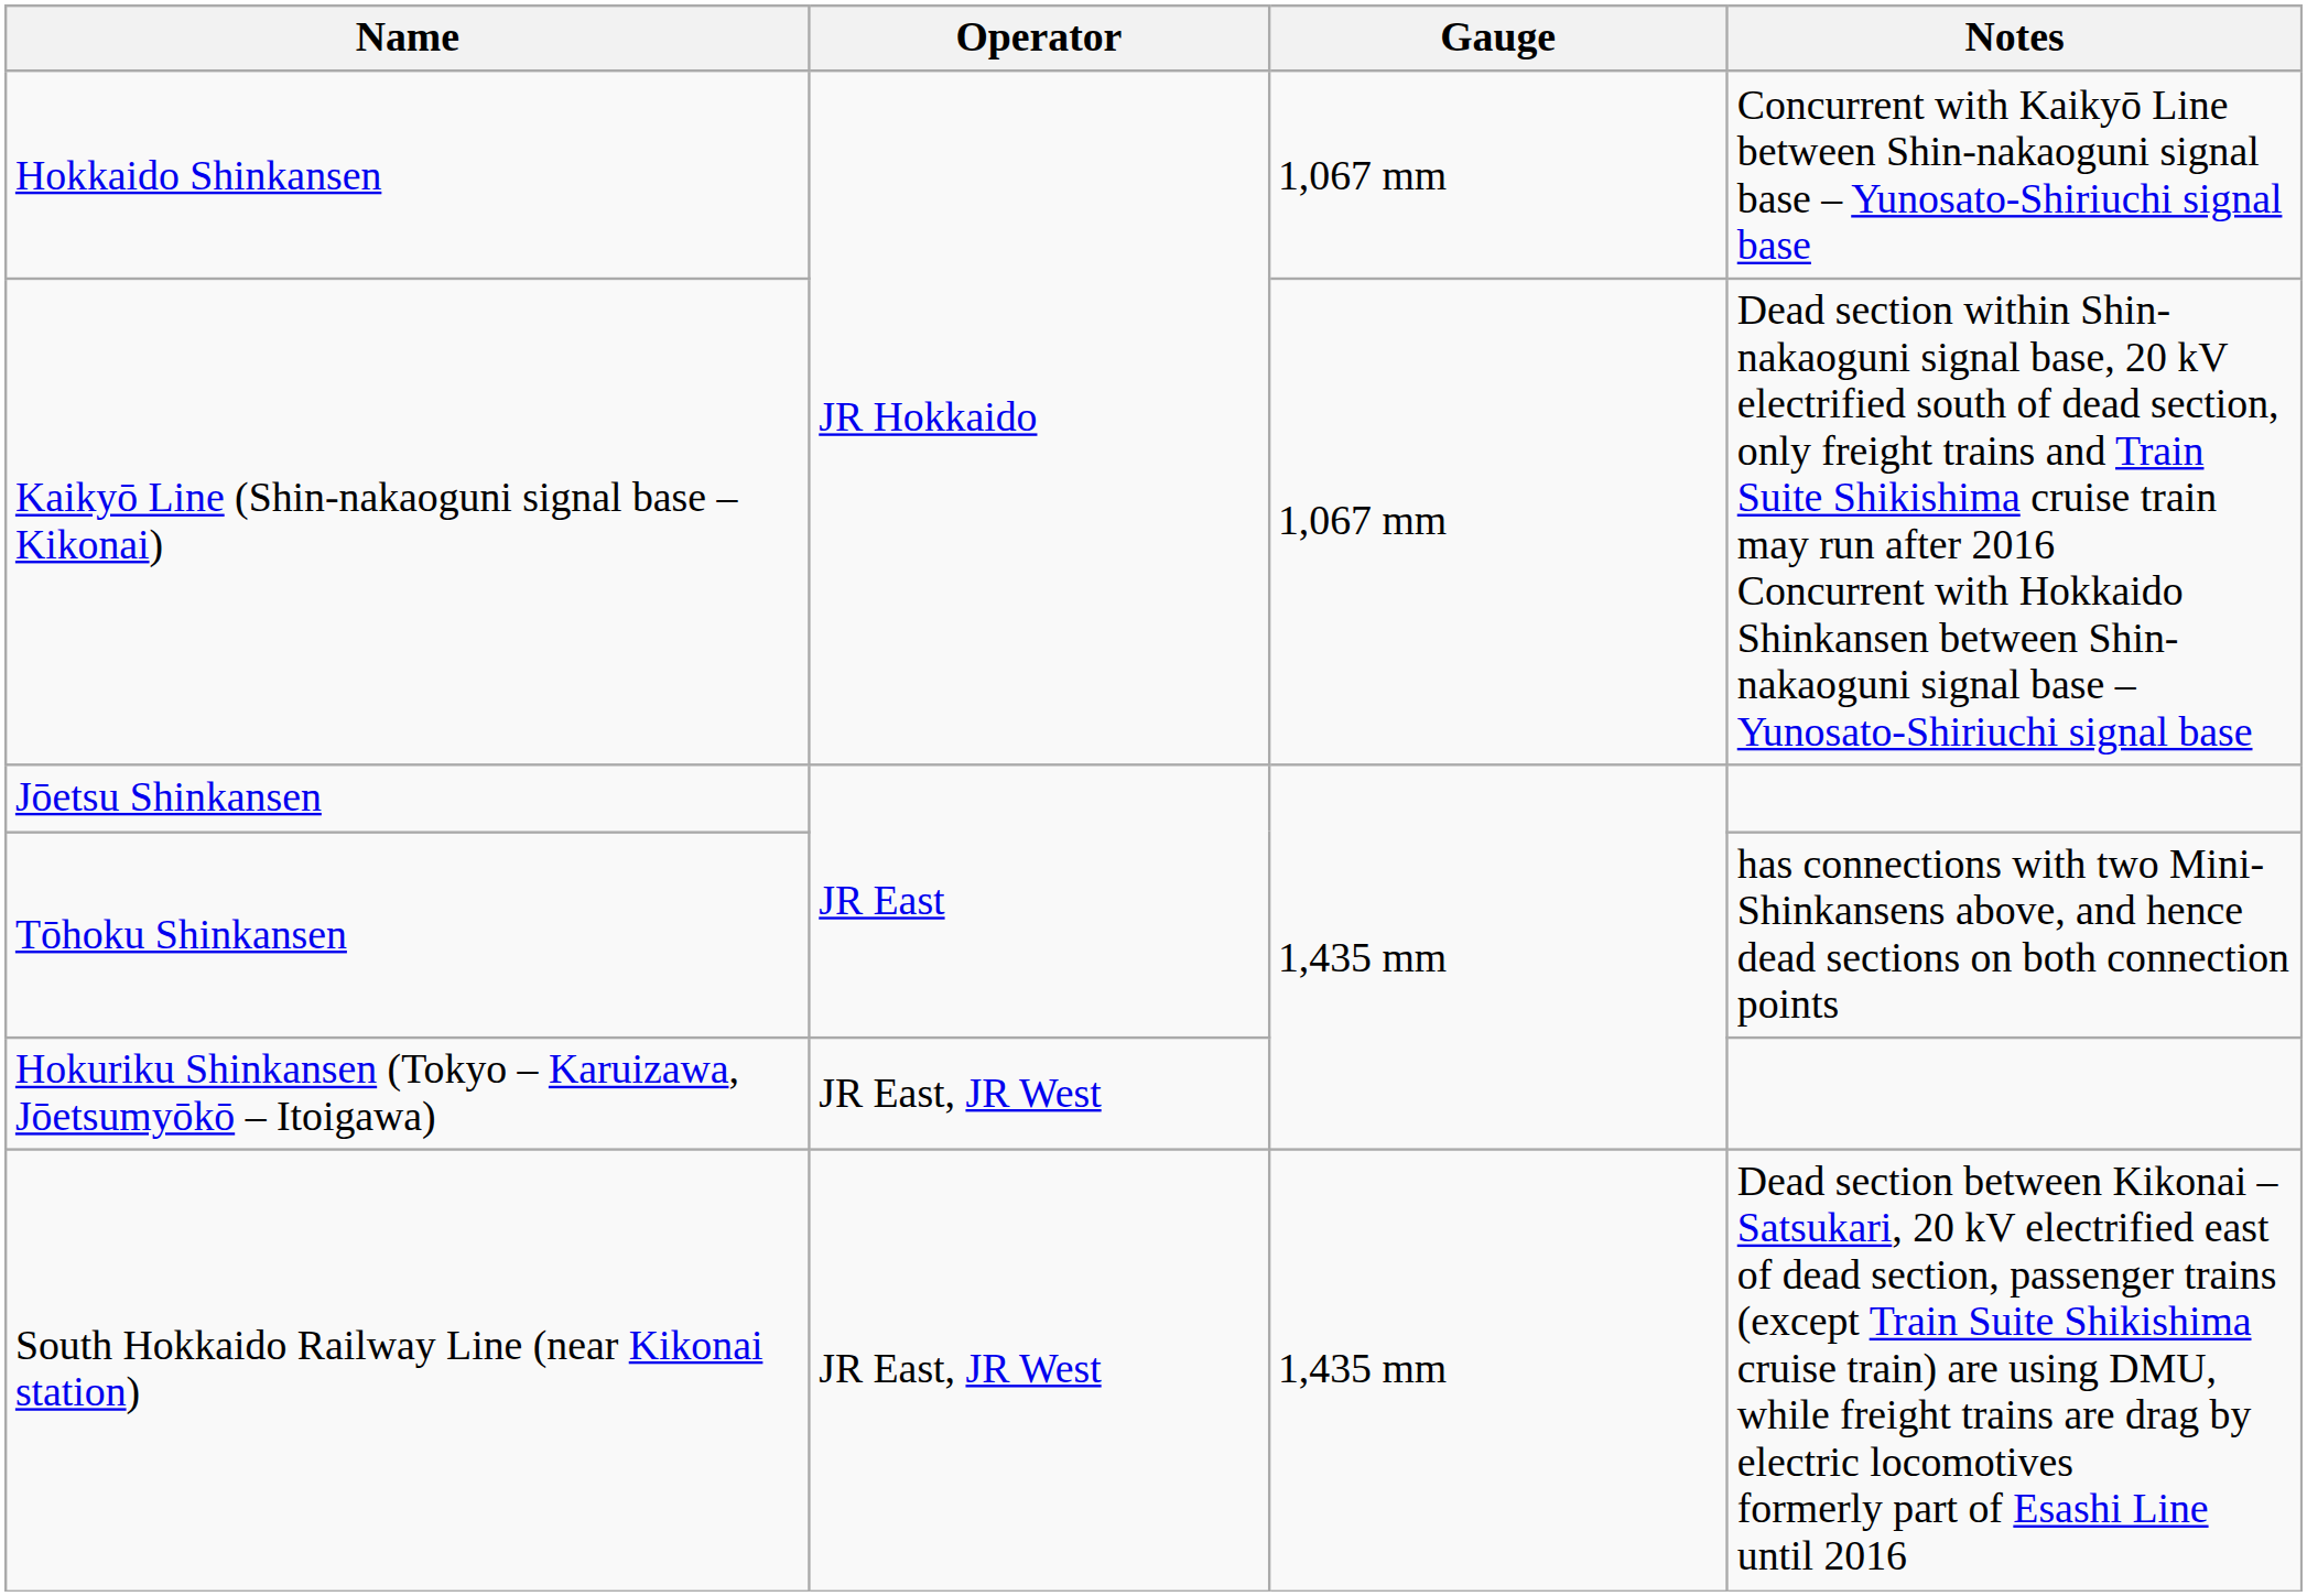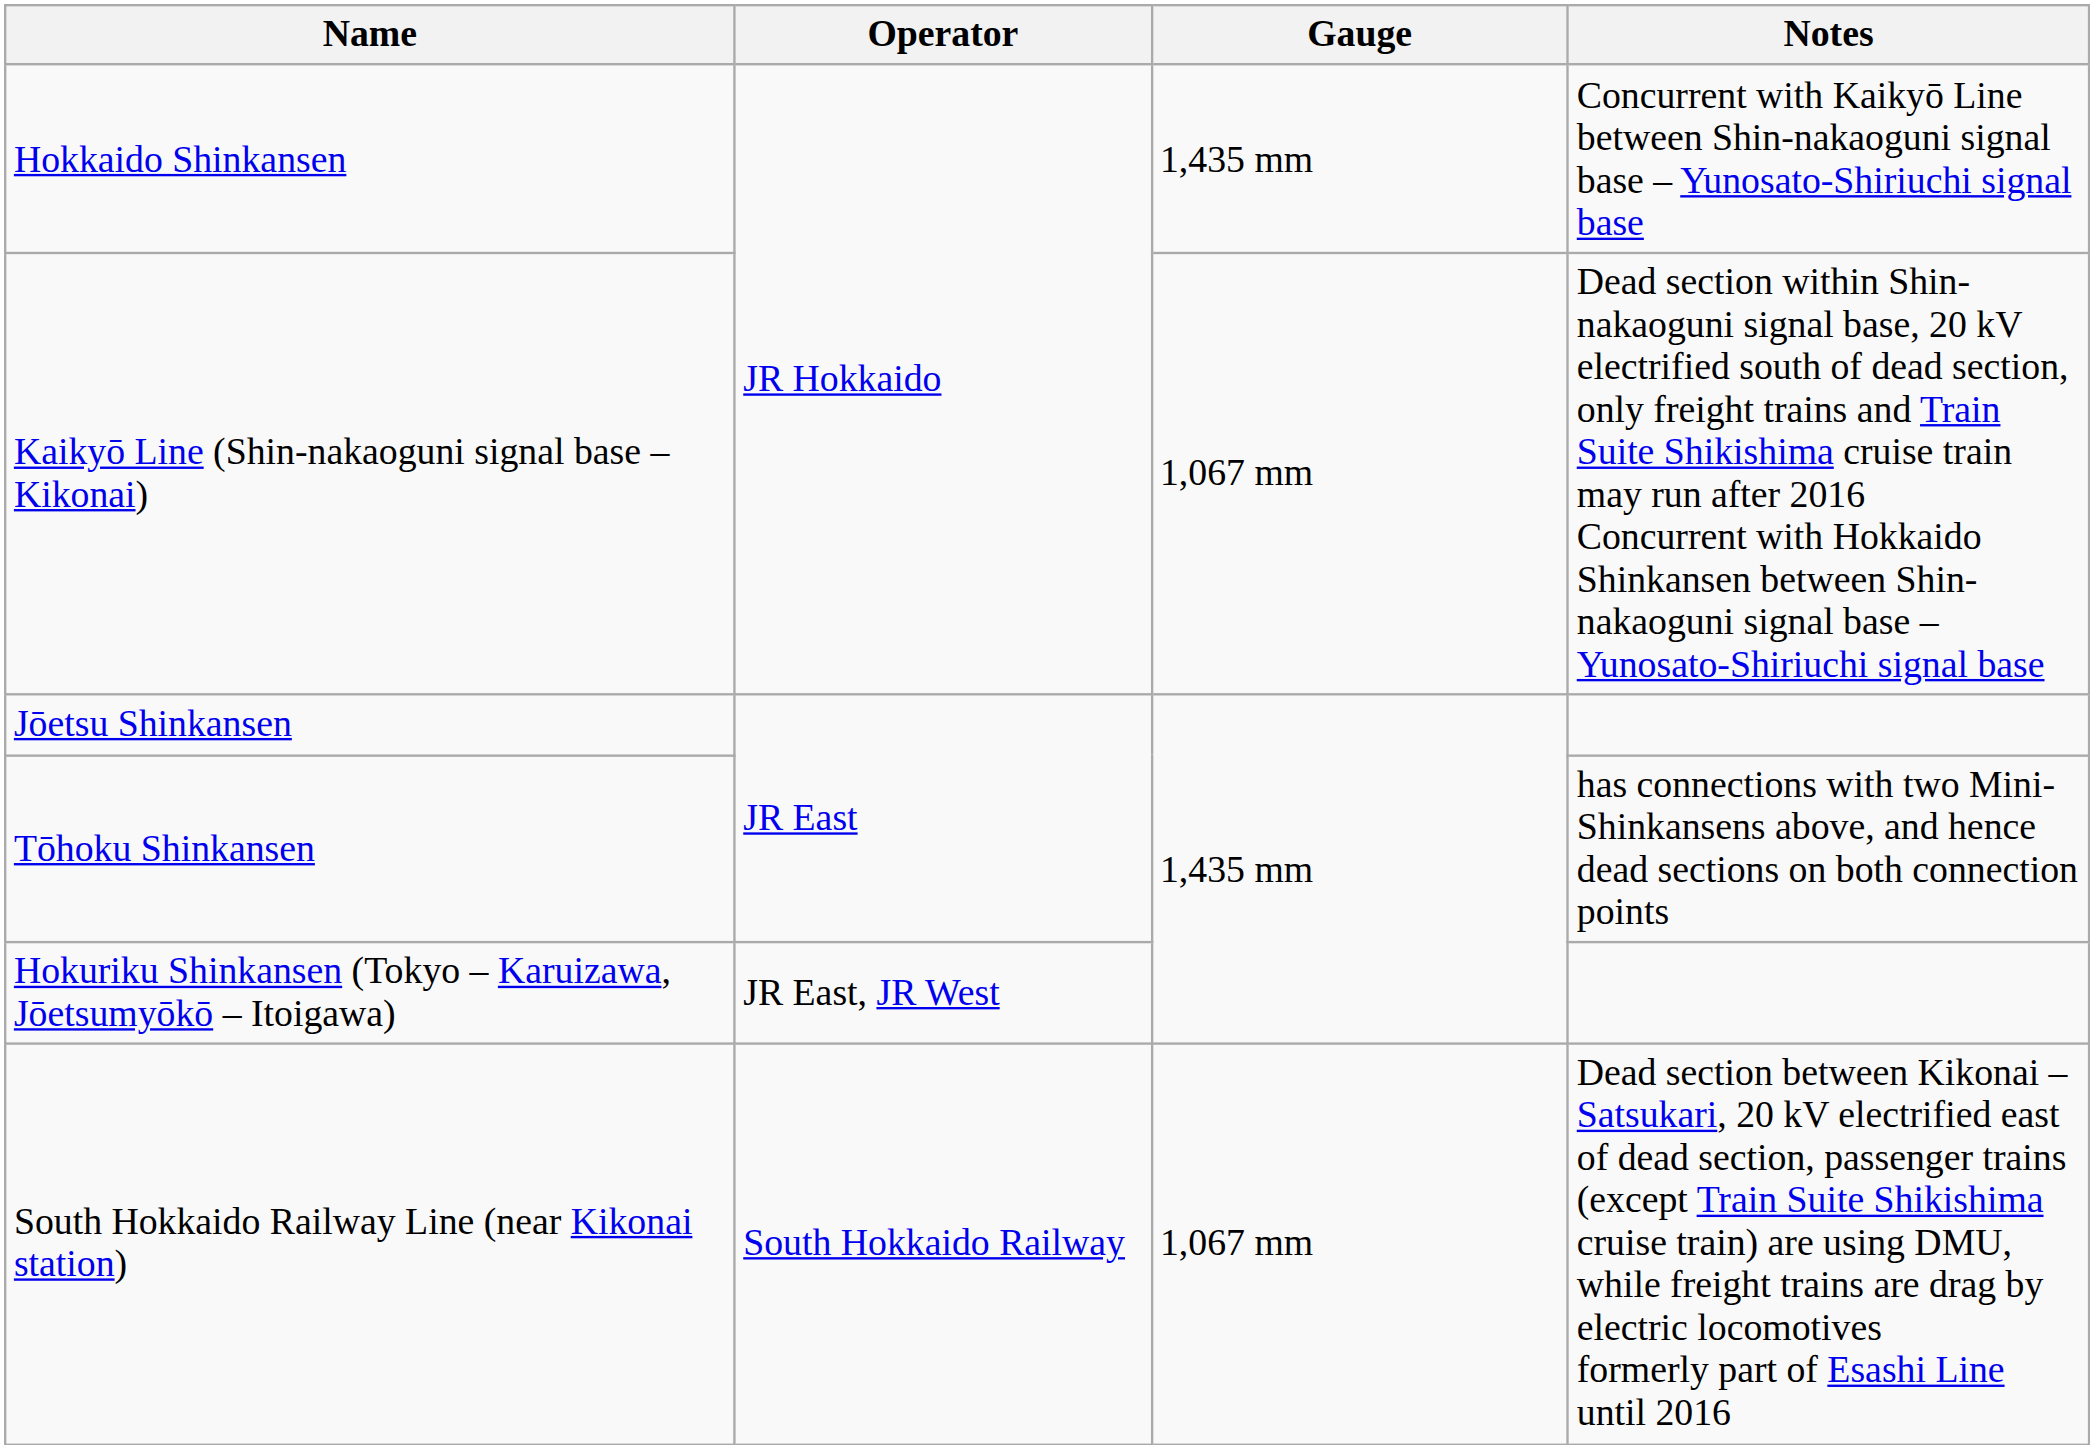 <table class="wikitable" ; style=width:100%>
 <tr>
 <th style="width:35%">Name</th>
 <th style="width:20%">Operator</th>
 <th style="width:20%">Gauge</th>
 <th style="width:35%">Notes</th>
 </tr>
 <tr>
 <td><a href='#'>Hokkaido Shinkansen</a></td>
 <td rowspan="2" 25 kV AC railway electrification><a href='#'>JR Hokkaido</a></td>
-<td>1,067 mm</td>
+<td>1,435 mm</td>
 <td>Concurrent with Kaikyō Line between Shin-nakaoguni signal base – <a href='#'>Yunosato-Shiriuchi signal base</a></td>
 </tr>
 <tr>
 <td><a href='#'>Kaikyō Line</a> (Shin-nakaoguni signal base – <a href='#'>Kikonai</a>)</td>
 <td>1,067 mm</td>
 <td>Dead section within Shin-nakaoguni signal base, 20 kV electrified south of dead section, only freight trains and <a href='#'>Train Suite Shikishima</a> cruise train may run after 2016<br>Concurrent with Hokkaido Shinkansen between Shin-nakaoguni signal base – <a href='#'>Yunosato-Shiriuchi signal base</a></td>
 </tr>
 <tr>
 <td><a href='#'>Jōetsu Shinkansen</a></td>
 <td rowspan="2"><a href='#'>JR East</a></td>
 <td rowspan="3">1,435 mm</td>
 <td></td>
 </tr>
 <tr>
 <td><a href='#'>Tōhoku Shinkansen</a></td>
 <td>has connections with two Mini-Shinkansens above, and hence dead sections on both connection points</td>
 </tr>
 <tr>
 <td><a href='#'>Hokuriku Shinkansen</a> (Tokyo – <a href='#'>Karuizawa</a>, <a href='#'>Jōetsumyōkō</a> – Itoigawa)</td>
 <td>JR East, <a href='#'>JR West</a></td>
 <td></td>
 </tr>
 <tr>
 <td>South Hokkaido Railway Line (near <a href='#'>Kikonai station</a>)</td>
-<td>JR East, <a href='#'>JR West</a></td>
-<td>1,435 mm</td>
+<td><a href='#'>South Hokkaido Railway</a></td>
+<td>1,067 mm</td>
 <td>Dead section between Kikonai – <a href='#'>Satsukari</a>, 20 kV electrified east of dead section, passenger trains (except <a href='#'>Train Suite Shikishima</a> cruise train) are using DMU, while freight trains are drag by electric locomotives<br>formerly part of <a href='#'>Esashi Line</a> until 2016</td>
 </tr>
 </table>
